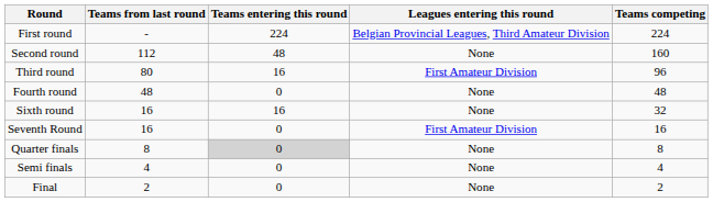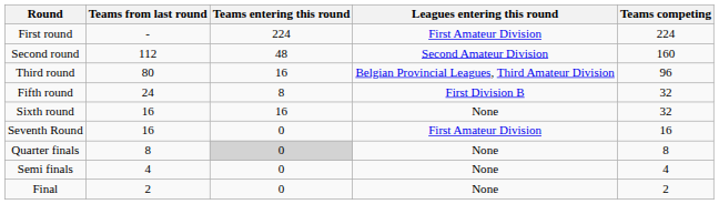 <table class="wikitable" style="text-align:center">
 <tr>
 <th>Round</th>
 <th>Teams from last round</th>
 <th>Teams entering this round</th>
 <th>Leagues entering this round</th>
 <th>Teams competing</th>
 </tr>
 <tr>
 <td>First round</td>
 <td>-</td>
 <td>224</td>
-<td><a href='#'>Belgian Provincial Leagues</a>, <a href='#'>Third Amateur Division</a></td>
+<td><a href='#'>First Amateur Division</a></td>
 <td>224</td>
 </tr>
 <tr>
 <td>Second round</td>
 <td>112</td>
 <td>48</td>
-<td>None</td>
+<td><a href='#'>Second Amateur Division</a></td>
 <td>160</td>
 </tr>
 <tr>
 <td>Third round</td>
 <td>80</td>
 <td>16</td>
-<td><a href='#'>First Amateur Division</a></td>
+<td><a href='#'>Belgian Provincial Leagues</a>, <a href='#'>Third Amateur Division</a></td>
 <td>96</td>
 </tr>
 <tr>
-<td>Fourth round</td>
-<td>48</td>
-<td>0</td>
-<td>None</td>
-<td>48</td>
+<td>Fifth round</td>
+<td>24</td>
+<td>8</td>
+<td><a href='#'>First Division B</a></td>
+<td>32</td>
 </tr>
 <tr>
 <td>Sixth round</td>
 <td>16</td>
 <td>16</td>
 <td>None</td>
 <td>32</td>
 </tr>
 <tr>
 <td>Seventh Round</td>
 <td>16</td>
 <td>0</td>
 <td><a href='#'>First Amateur Division</a></td>
 <td>16</td>
 </tr>
 <tr>
 <td>Quarter finals</td>
 <td>8</td>
 <td style="background: lightgrey;">0</td>
 <td>None</td>
 <td>8</td>
 </tr>
 <tr>
 <td>Semi finals</td>
 <td>4</td>
 <td>0</td>
 <td>None</td>
 <td>4</td>
 </tr>
 <tr>
 <td>Final</td>
 <td>2</td>
 <td>0</td>
 <td>None</td>
 <td>2</td>
 </tr>
 </table>
